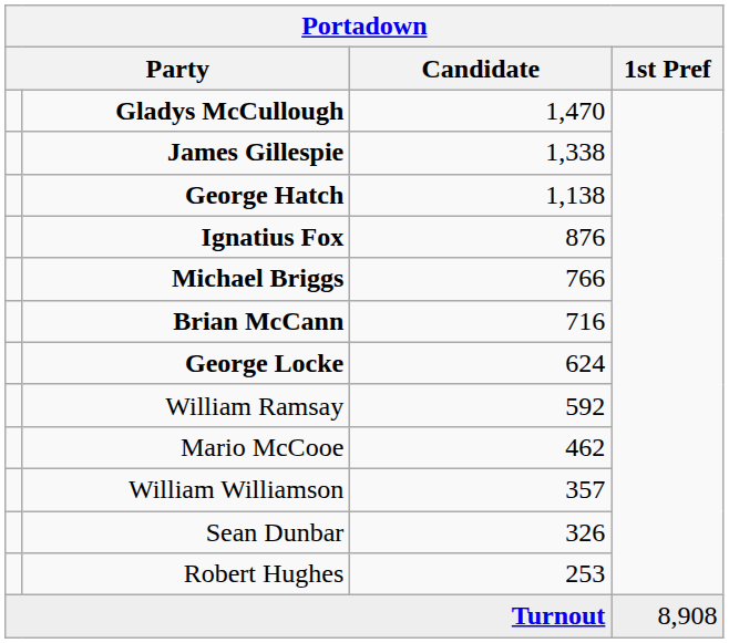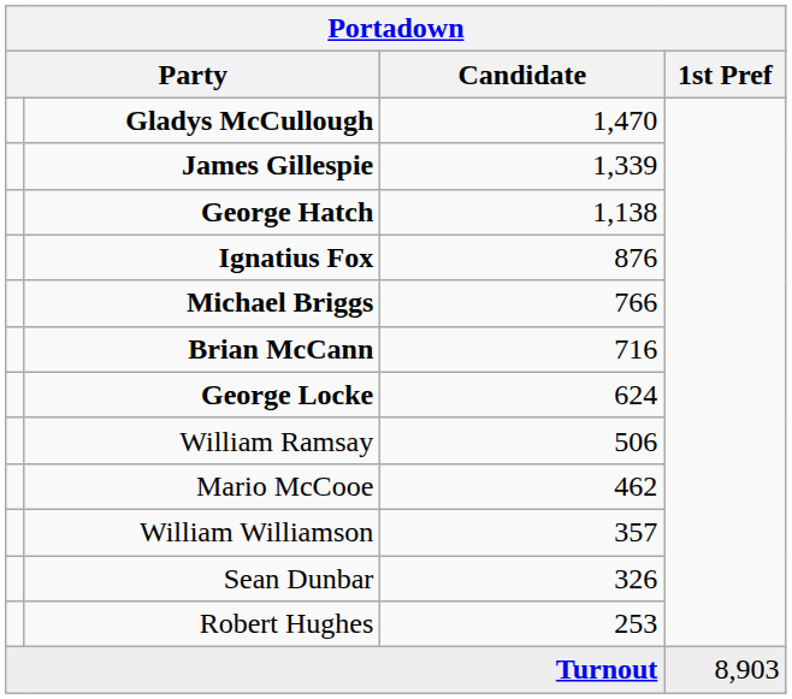 <table class="wikitable">
 <tr>
 <th colspan="4" align="center"><a href='#'>Portadown</a></th>
 </tr>
 <tr>
 <th colspan="2" align="center" width=200>Party</th>
 <th width=150>Candidate</th>
 <th width=60>1st Pref</th>
 </tr>
 <tr>
 <td></td>
 <td align="right"><strong>Gladys McCullough</strong></td>
 <td align="right">1,470</td>
 </tr>
 <tr>
 <td></td>
 <td align="right"><strong>James Gillespie</strong></td>
-<td align="right">1,338</td>
+<td align="right">1,339</td>
 </tr>
 <tr>
 <td></td>
 <td align="right"><strong>George Hatch</strong></td>
 <td align="right">1,138</td>
 </tr>
 <tr>
 <td></td>
 <td align="right"><strong>Ignatius Fox</strong></td>
 <td align="right">876</td>
 </tr>
 <tr>
 <td></td>
 <td align="right"><strong>Michael Briggs</strong></td>
 <td align="right">766</td>
 </tr>
 <tr>
 <td></td>
 <td align="right"><strong>Brian McCann</strong></td>
 <td align="right">716</td>
 </tr>
 <tr>
 <td></td>
 <td align="right"><strong>George Locke</strong></td>
 <td align="right">624</td>
 </tr>
 <tr>
 <td></td>
 <td align="right">William Ramsay</td>
-<td align="right">592</td>
+<td align="right">506</td>
 </tr>
 <tr>
 <td></td>
 <td align="right">Mario McCooe</td>
 <td align="right">462</td>
 </tr>
 <tr>
 <td></td>
 <td align="right">William Williamson</td>
 <td align="right">357</td>
 </tr>
 <tr>
 <td></td>
 <td align="right">Sean Dunbar</td>
 <td align="right">326</td>
 </tr>
 <tr>
 <td></td>
 <td align="right">Robert Hughes</td>
 <td align="right">253</td>
 </tr>
 <tr bgcolor="EEEEEE">
 <td colspan=3 align="right"><strong><a href='#'>Turnout</a></strong></td>
-<td align="right">8,908</td>
+<td align="right">8,903</td>
 </tr>
 </table>
